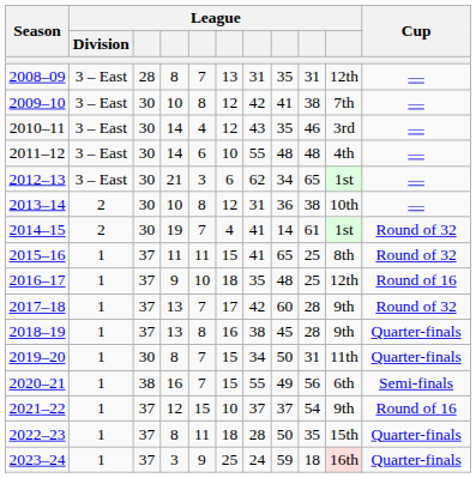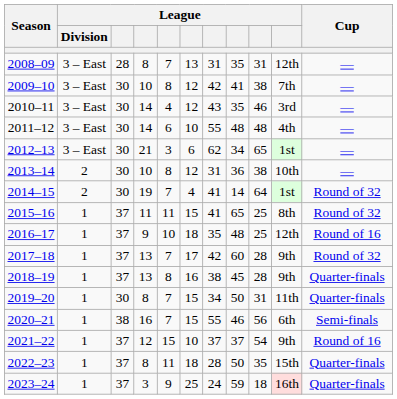 <table class="wikitable sortable" style="text-align:center">
 <tr>
 <th rowspan="2">Season</th>
 <th colspan="9">League</th>
 <th rowspan="2" width="100">Cup</th>
 </tr>
 <tr>
 <th>Division</th>
 <th width="20"></th>
 <th width="20"></th>
 <th width="20"></th>
 <th width="20"></th>
 <th width="20"></th>
 <th width="20"></th>
 <th width="20"></th>
 <th width="20"></th>
 </tr>
 <tr>
 <th colspan="11"></th>
 </tr>
 <tr>
 <td><a href='#'>2008–09</a></td>
 <td>3 – East</td>
 <td>28</td>
 <td>8</td>
 <td>7</td>
 <td>13</td>
 <td>31</td>
 <td>35</td>
 <td>31</td>
 <td>12th</td>
 <td><a href='#'>—</a></td>
 </tr>
 <tr>
 <td><a href='#'>2009–10</a></td>
 <td>3 – East</td>
 <td>30</td>
 <td>10</td>
 <td>8</td>
 <td>12</td>
 <td>42</td>
 <td>41</td>
 <td>38</td>
 <td>7th</td>
 <td><a href='#'>—</a></td>
 </tr>
 <tr>
 <td>2010–11</td>
 <td>3 – East</td>
 <td>30</td>
 <td>14</td>
 <td>4</td>
 <td>12</td>
 <td>43</td>
 <td>35</td>
 <td>46</td>
 <td>3rd</td>
 <td><a href='#'>—</a></td>
 </tr>
 <tr>
 <td>2011–12</td>
 <td>3 – East</td>
 <td>30</td>
 <td>14</td>
 <td>6</td>
 <td>10</td>
 <td>55</td>
 <td>48</td>
 <td>48</td>
 <td>4th</td>
 <td><a href='#'>—</a></td>
 </tr>
 <tr>
 <td><a href='#'>2012–13</a></td>
 <td>3 – East</td>
 <td>30</td>
 <td>21</td>
 <td>3</td>
 <td>6</td>
 <td>62</td>
 <td>34</td>
 <td>65</td>
 <td style="background-color:#DFD">1st</td>
 <td><a href='#'>—</a></td>
 </tr>
 <tr>
 <td><a href='#'>2013–14</a></td>
 <td>2</td>
 <td>30</td>
 <td>10</td>
 <td>8</td>
 <td>12</td>
 <td>31</td>
 <td>36</td>
 <td>38</td>
 <td>10th</td>
 <td><a href='#'>—</a></td>
 </tr>
 <tr>
 <td><a href='#'>2014–15</a></td>
 <td>2</td>
 <td>30</td>
 <td>19</td>
 <td>7</td>
 <td>4</td>
 <td>41</td>
 <td>14</td>
-<td>61</td>
+<td>64</td>
 <td style="background-color:#DFD">1st</td>
 <td><a href='#'>Round of 32</a></td>
 </tr>
 <tr>
 <td><a href='#'>2015–16</a></td>
 <td>1</td>
 <td>37</td>
 <td>11</td>
 <td>11</td>
 <td>15</td>
 <td>41</td>
 <td>65</td>
 <td>25</td>
 <td>8th</td>
 <td><a href='#'>Round of 32</a></td>
 </tr>
 <tr>
 <td><a href='#'>2016–17</a></td>
 <td>1</td>
 <td>37</td>
 <td>9</td>
 <td>10</td>
 <td>18</td>
 <td>35</td>
 <td>48</td>
 <td>25</td>
 <td>12th</td>
 <td><a href='#'>Round of 16</a></td>
 </tr>
 <tr>
 <td><a href='#'>2017–18</a></td>
 <td>1</td>
 <td>37</td>
 <td>13</td>
 <td>7</td>
 <td>17</td>
 <td>42</td>
 <td>60</td>
 <td>28</td>
 <td>9th</td>
 <td><a href='#'>Round of 32</a></td>
 </tr>
 <tr>
 <td><a href='#'>2018–19</a></td>
 <td>1</td>
 <td>37</td>
 <td>13</td>
 <td>8</td>
 <td>16</td>
 <td>38</td>
 <td>45</td>
 <td>28</td>
 <td>9th</td>
 <td><a href='#'>Quarter-finals</a></td>
 </tr>
 <tr>
 <td><a href='#'>2019–20</a></td>
 <td>1</td>
 <td>30</td>
 <td>8</td>
 <td>7</td>
 <td>15</td>
 <td>34</td>
 <td>50</td>
 <td>31</td>
 <td>11th</td>
 <td><a href='#'>Quarter-finals</a></td>
 </tr>
 <tr>
 <td><a href='#'>2020–21</a></td>
 <td>1</td>
 <td>38</td>
 <td>16</td>
 <td>7</td>
 <td>15</td>
 <td>55</td>
-<td>49</td>
+<td>46</td>
 <td>56</td>
 <td>6th</td>
 <td><a href='#'>Semi-finals</a></td>
 </tr>
 <tr>
 <td><a href='#'>2021–22</a></td>
 <td>1</td>
 <td>37</td>
 <td>12</td>
 <td>15</td>
 <td>10</td>
 <td>37</td>
 <td>37</td>
 <td>54</td>
 <td>9th</td>
 <td><a href='#'>Round of 16</a></td>
 </tr>
 <tr>
 <td><a href='#'>2022–23</a></td>
 <td>1</td>
 <td>37</td>
 <td>8</td>
 <td>11</td>
 <td>18</td>
 <td>28</td>
 <td>50</td>
 <td>35</td>
 <td>15th</td>
 <td><a href='#'>Quarter-finals</a></td>
 </tr>
 <tr>
 <td><a href='#'>2023–24</a></td>
 <td>1</td>
 <td>37</td>
 <td>3</td>
 <td>9</td>
 <td>25</td>
 <td>24</td>
 <td>59</td>
 <td>18</td>
 <td style="background-color:#FDD">16th</td>
 <td><a href='#'>Quarter-finals</a></td>
 </tr>
 </table>
